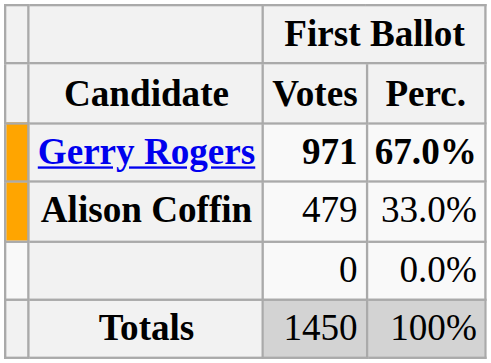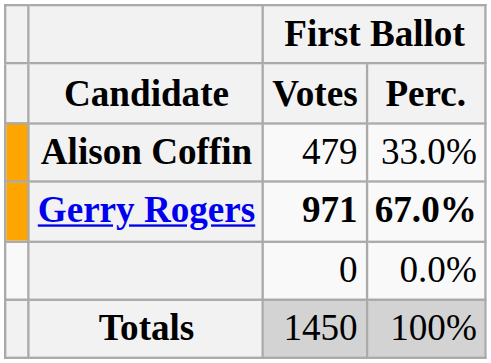 <table class="wikitable">
 <tr>
 <th width="3"></th>
 <th></th>
 <th colspan="2">First Ballot</th>
 </tr>
 <tr>
 <th width="3"></th>
 <th>Candidate</th>
 <th>Votes</th>
 <th>Perc.</th>
 </tr>
 <tr>
 <td style="background:orange;"></td>
+<th>Alison Coffin</th>
+<td align="right">479</td>
+<td align="right">33.0%</td>
+</tr>
+<tr>
+<td style="background:orange;"></td>
 <th><a href='#'>Gerry Rogers</a></th>
 <td align="right"><strong>971</strong></td>
 <td align="right"><strong>67.0%</strong></td>
-</tr>
-<tr>
-<td style="background:orange;"></td>
-<th>Alison Coffin</th>
-<td align="right">479</td>
-<td align="right">33.0%</td>
 </tr>
 <tr>
 <td></td>
 <th></th>
 <td align="right">0</td>
 <td align="right">0.0%</td>
 </tr>
 <tr style="background:lightgrey;">
 <th></th>
 <th>Totals</th>
 <td align="right">1450</td>
 <td align="right">100%</td>
 </tr>
 </table>
